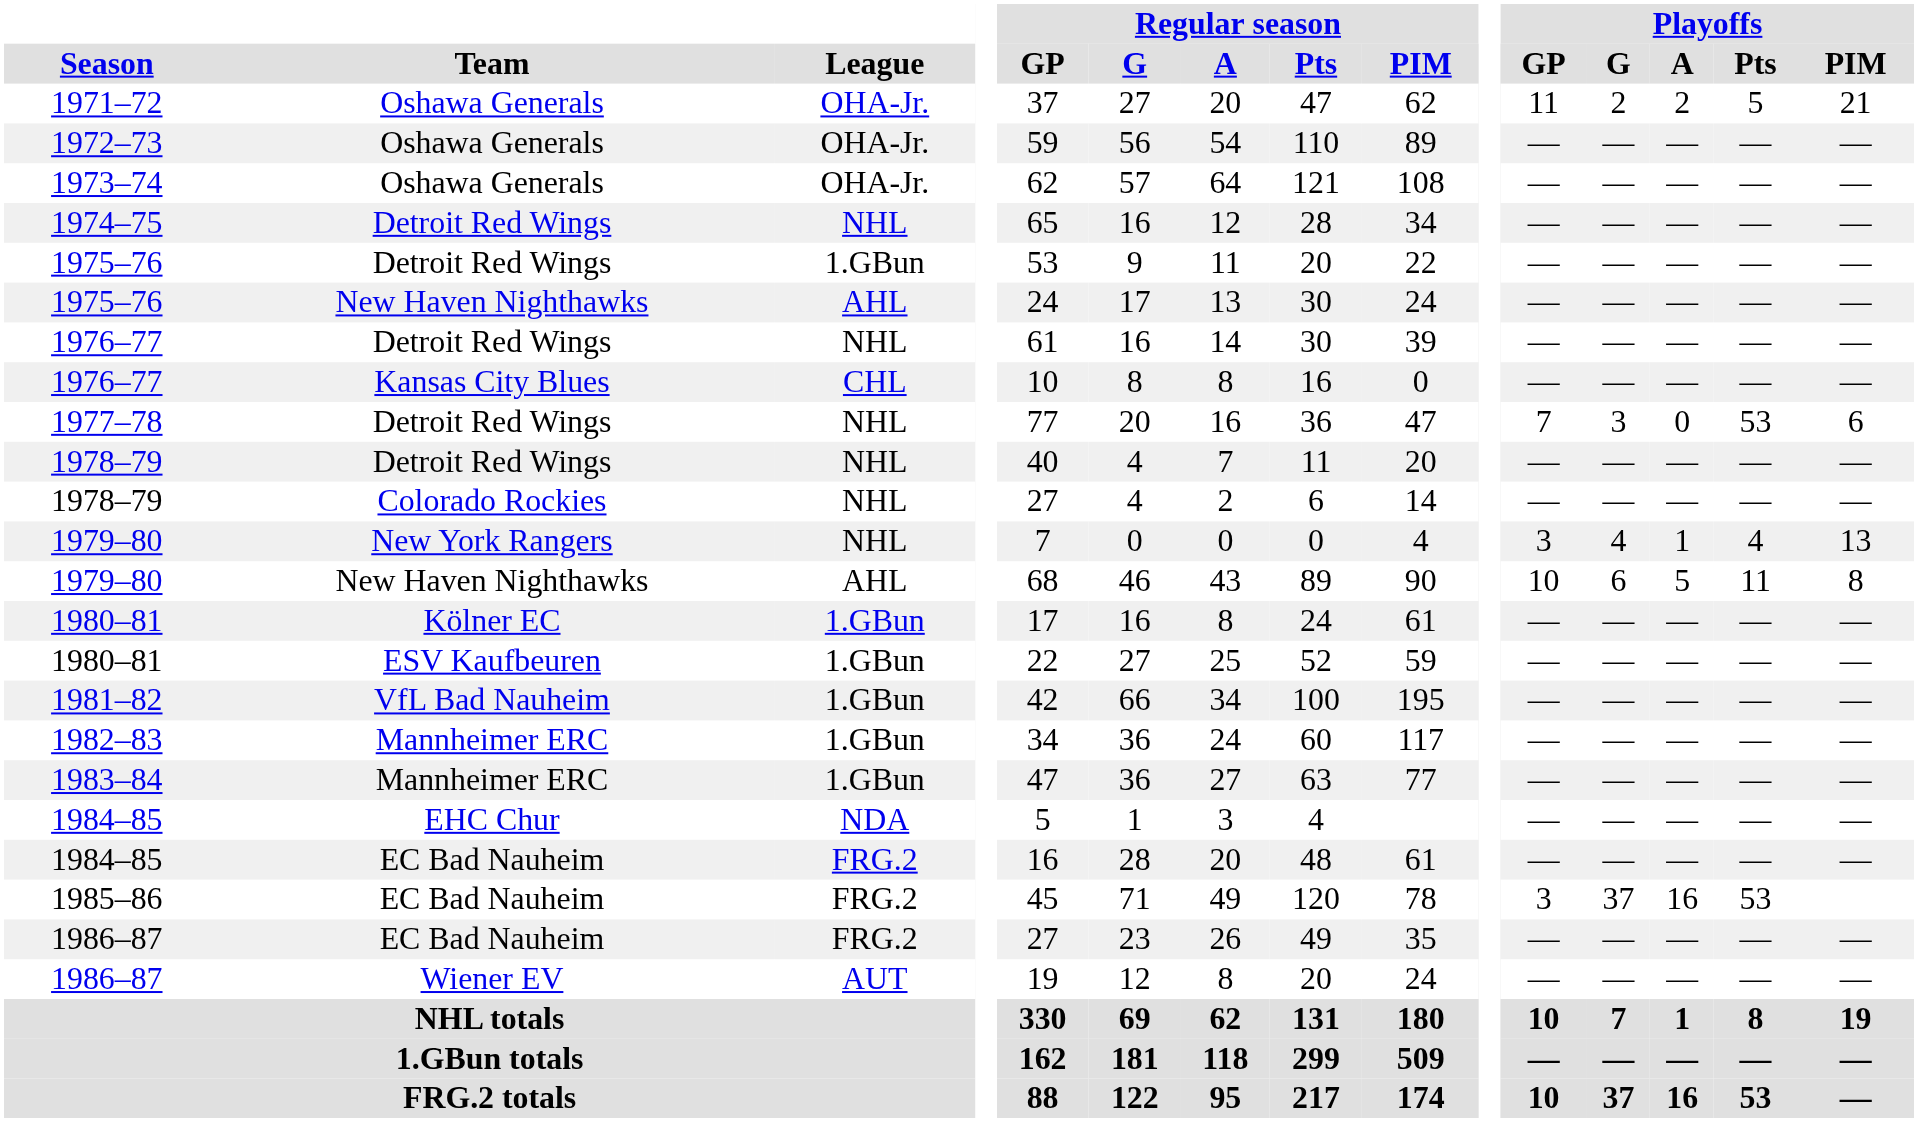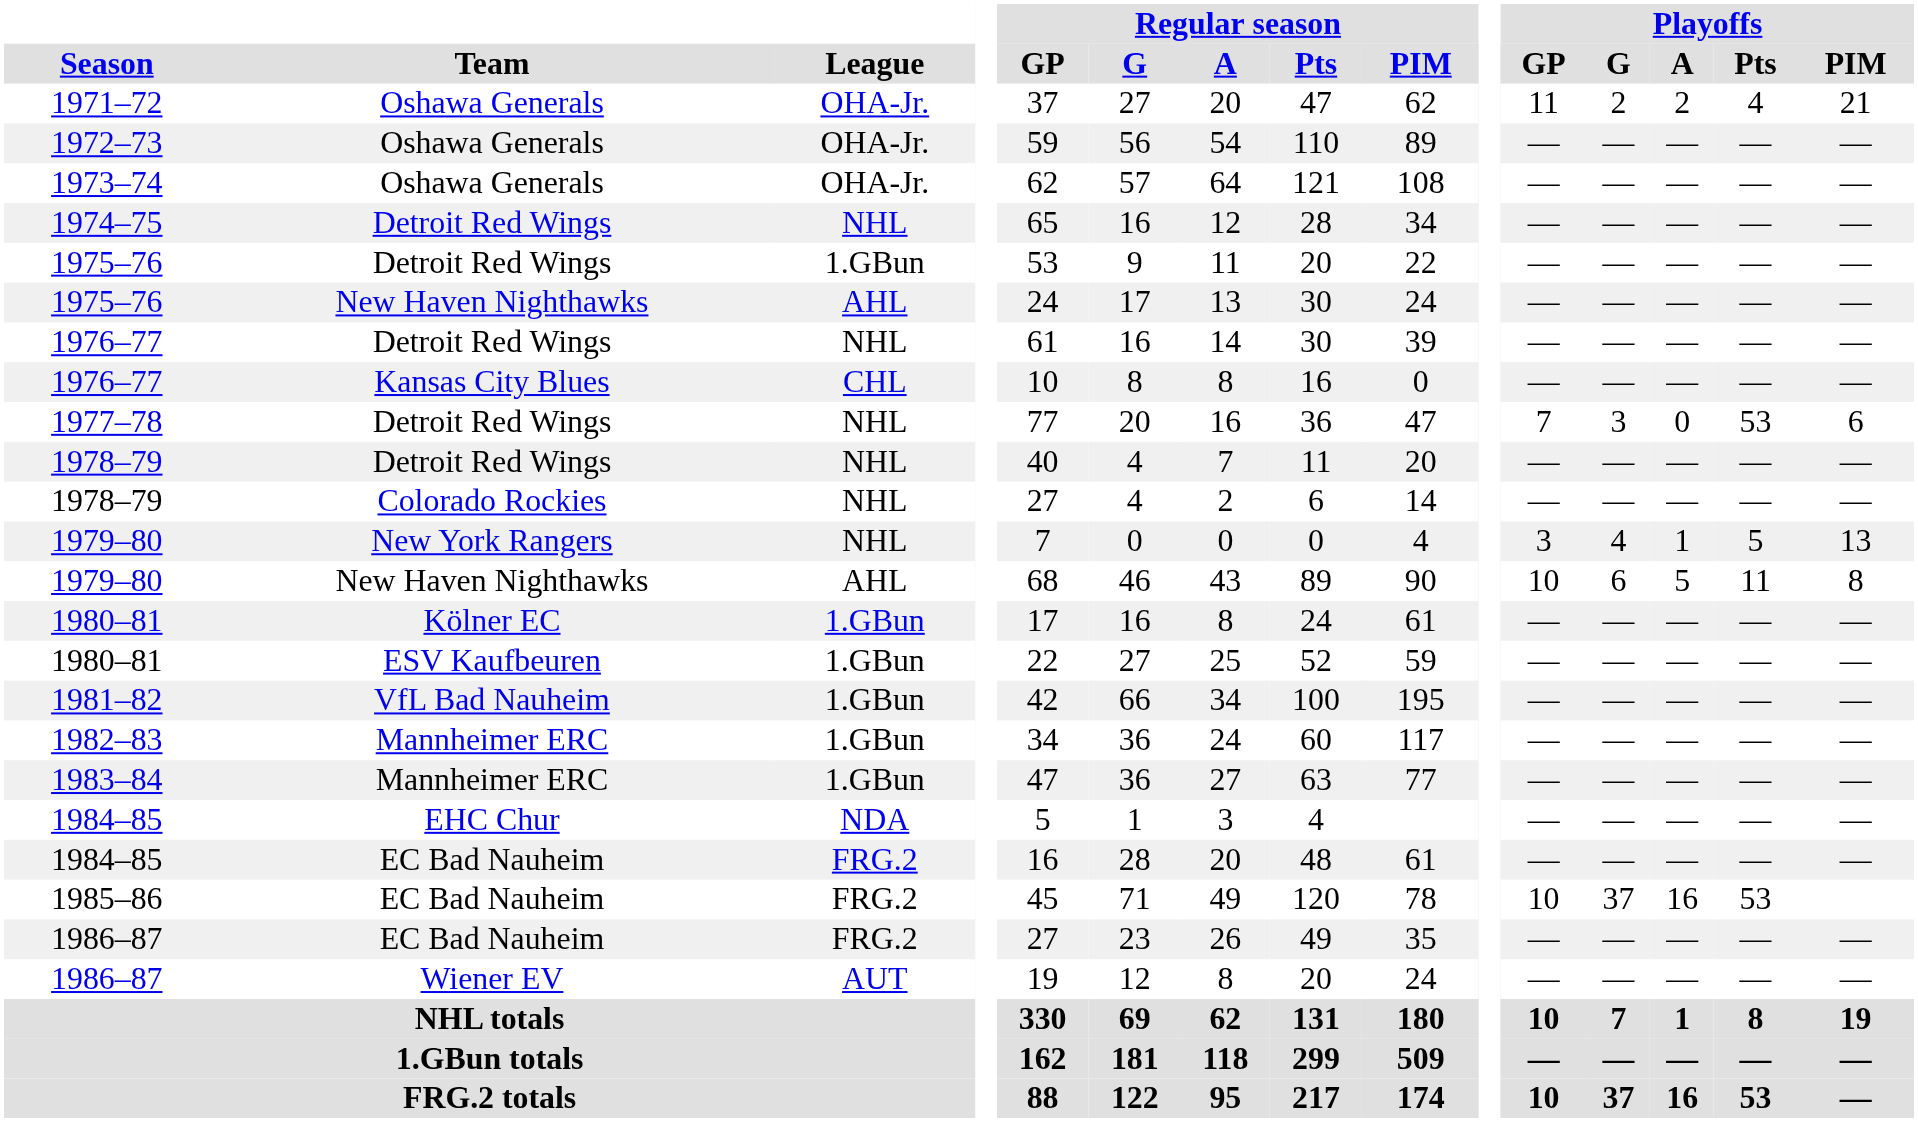 <table border="0" cellpadding="1" cellspacing="0" style="text-align:center; width:60em">
 <tr bgcolor="#e0e0e0">
 <th colspan="3" bgcolor="#ffffff"> </th>
 <th rowspan="99" bgcolor="#ffffff"> </th>
 <th colspan="5"><a href='#'>Regular season</a></th>
 <th rowspan="99" bgcolor="#ffffff"> </th>
 <th colspan="5"><a href='#'>Playoffs</a></th>
 </tr>
 <tr bgcolor="#e0e0e0">
 <th><a href='#'>Season</a></th>
 <th>Team</th>
 <th>League</th>
 <th>GP</th>
 <th><a href='#'>G</a></th>
 <th><a href='#'>A</a></th>
 <th><a href='#'>Pts</a></th>
 <th><a href='#'>PIM</a></th>
 <th>GP</th>
 <th>G</th>
 <th>A</th>
 <th>Pts</th>
 <th>PIM</th>
 </tr>
 <tr>
 <td><a href='#'>1971–72</a></td>
 <td><a href='#'>Oshawa Generals</a></td>
 <td><a href='#'>OHA-Jr.</a></td>
 <td>37</td>
 <td>27</td>
 <td>20</td>
 <td>47</td>
 <td>62</td>
 <td>11</td>
 <td>2</td>
 <td>2</td>
-<td>5</td>
+<td>4</td>
 <td>21</td>
 </tr>
 <tr bgcolor="#f0f0f0">
 <td><a href='#'>1972–73</a></td>
 <td>Oshawa Generals</td>
 <td>OHA-Jr.</td>
 <td>59</td>
 <td>56</td>
 <td>54</td>
 <td>110</td>
 <td>89</td>
 <td>—</td>
 <td>—</td>
 <td>—</td>
 <td>—</td>
 <td>—</td>
 </tr>
 <tr>
 <td><a href='#'>1973–74</a></td>
 <td>Oshawa Generals</td>
 <td>OHA-Jr.</td>
 <td>62</td>
 <td>57</td>
 <td>64</td>
 <td>121</td>
 <td>108</td>
 <td>—</td>
 <td>—</td>
 <td>—</td>
 <td>—</td>
 <td>—</td>
 </tr>
 <tr bgcolor="#f0f0f0">
 <td><a href='#'>1974–75</a></td>
 <td><a href='#'>Detroit Red Wings</a></td>
 <td><a href='#'>NHL</a></td>
 <td>65</td>
 <td>16</td>
 <td>12</td>
 <td>28</td>
 <td>34</td>
 <td>—</td>
 <td>—</td>
 <td>—</td>
 <td>—</td>
 <td>—</td>
 </tr>
 <tr>
 <td><a href='#'>1975–76</a></td>
 <td>Detroit Red Wings</td>
 <td>1.GBun</td>
 <td>53</td>
 <td>9</td>
 <td>11</td>
 <td>20</td>
 <td>22</td>
 <td>—</td>
 <td>—</td>
 <td>—</td>
 <td>—</td>
 <td>—</td>
 </tr>
 <tr bgcolor="#f0f0f0">
 <td><a href='#'>1975–76</a></td>
 <td><a href='#'>New Haven Nighthawks</a></td>
 <td><a href='#'>AHL</a></td>
 <td>24</td>
 <td>17</td>
 <td>13</td>
 <td>30</td>
 <td>24</td>
 <td>—</td>
 <td>—</td>
 <td>—</td>
 <td>—</td>
 <td>—</td>
 </tr>
 <tr>
 <td><a href='#'>1976–77</a></td>
 <td>Detroit Red Wings</td>
 <td>NHL</td>
 <td>61</td>
 <td>16</td>
 <td>14</td>
 <td>30</td>
 <td>39</td>
 <td>—</td>
 <td>—</td>
 <td>—</td>
 <td>—</td>
 <td>—</td>
 </tr>
 <tr bgcolor="#f0f0f0">
 <td><a href='#'>1976–77</a></td>
 <td><a href='#'>Kansas City Blues</a></td>
 <td><a href='#'>CHL</a></td>
 <td>10</td>
 <td>8</td>
 <td>8</td>
 <td>16</td>
 <td>0</td>
 <td>—</td>
 <td>—</td>
 <td>—</td>
 <td>—</td>
 <td>—</td>
 </tr>
 <tr>
 <td><a href='#'>1977–78</a></td>
 <td>Detroit Red Wings</td>
 <td>NHL</td>
 <td>77</td>
 <td>20</td>
 <td>16</td>
 <td>36</td>
 <td>47</td>
 <td>7</td>
 <td>3</td>
 <td>0</td>
 <td>53</td>
 <td>6</td>
 </tr>
 <tr bgcolor="#f0f0f0">
 <td><a href='#'>1978–79</a></td>
 <td>Detroit Red Wings</td>
 <td>NHL</td>
 <td>40</td>
 <td>4</td>
 <td>7</td>
 <td>11</td>
 <td>20</td>
 <td>—</td>
 <td>—</td>
 <td>—</td>
 <td>—</td>
 <td>—</td>
 </tr>
 <tr>
 <td>1978–79</td>
 <td><a href='#'>Colorado Rockies</a></td>
 <td>NHL</td>
 <td>27</td>
 <td>4</td>
 <td>2</td>
 <td>6</td>
 <td>14</td>
 <td>—</td>
 <td>—</td>
 <td>—</td>
 <td>—</td>
 <td>—</td>
 </tr>
 <tr bgcolor="#f0f0f0">
 <td><a href='#'>1979–80</a></td>
 <td><a href='#'>New York Rangers</a></td>
 <td>NHL</td>
 <td>7</td>
 <td>0</td>
 <td>0</td>
 <td>0</td>
 <td>4</td>
 <td>3</td>
 <td>4</td>
 <td>1</td>
-<td>4</td>
+<td>5</td>
 <td>13</td>
 </tr>
 <tr>
 <td><a href='#'>1979–80</a></td>
 <td>New Haven Nighthawks</td>
 <td>AHL</td>
 <td>68</td>
 <td>46</td>
 <td>43</td>
 <td>89</td>
 <td>90</td>
 <td>10</td>
 <td>6</td>
 <td>5</td>
 <td>11</td>
 <td>8</td>
 </tr>
 <tr bgcolor="#f0f0f0">
 <td><a href='#'>1980–81</a></td>
 <td><a href='#'>Kölner EC</a></td>
 <td><a href='#'>1.GBun</a></td>
 <td>17</td>
 <td>16</td>
 <td>8</td>
 <td>24</td>
 <td>61</td>
 <td>—</td>
 <td>—</td>
 <td>—</td>
 <td>—</td>
 <td>—</td>
 </tr>
 <tr>
 <td>1980–81</td>
 <td><a href='#'>ESV Kaufbeuren</a></td>
 <td>1.GBun</td>
 <td>22</td>
 <td>27</td>
 <td>25</td>
 <td>52</td>
 <td>59</td>
 <td>—</td>
 <td>—</td>
 <td>—</td>
 <td>—</td>
 <td>—</td>
 </tr>
 <tr bgcolor="#f0f0f0">
 <td><a href='#'>1981–82</a></td>
 <td><a href='#'>VfL Bad Nauheim</a></td>
 <td>1.GBun</td>
 <td>42</td>
 <td>66</td>
 <td>34</td>
 <td>100</td>
 <td>195</td>
 <td>—</td>
 <td>—</td>
 <td>—</td>
 <td>—</td>
 <td>—</td>
 </tr>
 <tr>
 <td><a href='#'>1982–83</a></td>
 <td><a href='#'>Mannheimer ERC</a></td>
 <td>1.GBun</td>
 <td>34</td>
 <td>36</td>
 <td>24</td>
 <td>60</td>
 <td>117</td>
 <td>—</td>
 <td>—</td>
 <td>—</td>
 <td>—</td>
 <td>—</td>
 </tr>
 <tr bgcolor="#f0f0f0">
 <td><a href='#'>1983–84</a></td>
 <td>Mannheimer ERC</td>
 <td>1.GBun</td>
 <td>47</td>
 <td>36</td>
 <td>27</td>
 <td>63</td>
 <td>77</td>
 <td>—</td>
 <td>—</td>
 <td>—</td>
 <td>—</td>
 <td>—</td>
 </tr>
 <tr>
 <td><a href='#'>1984–85</a></td>
 <td><a href='#'>EHC Chur</a></td>
 <td><a href='#'>NDA</a></td>
 <td>5</td>
 <td>1</td>
 <td>3</td>
 <td>4</td>
 <td></td>
 <td>—</td>
 <td>—</td>
 <td>—</td>
 <td>—</td>
 <td>—</td>
 </tr>
 <tr bgcolor="#f0f0f0">
 <td>1984–85</td>
 <td>EC Bad Nauheim</td>
 <td><a href='#'>FRG.2</a></td>
 <td>16</td>
 <td>28</td>
 <td>20</td>
 <td>48</td>
 <td>61</td>
 <td>—</td>
 <td>—</td>
 <td>—</td>
 <td>—</td>
 <td>—</td>
 </tr>
 <tr>
 <td>1985–86</td>
 <td>EC Bad Nauheim</td>
 <td>FRG.2</td>
 <td>45</td>
 <td>71</td>
 <td>49</td>
 <td>120</td>
 <td>78</td>
-<td>3</td>
+<td>10</td>
 <td>37</td>
 <td>16</td>
 <td>53</td>
 <td></td>
 </tr>
 <tr bgcolor="#f0f0f0">
 <td>1986–87</td>
 <td>EC Bad Nauheim</td>
 <td>FRG.2</td>
 <td>27</td>
 <td>23</td>
 <td>26</td>
 <td>49</td>
 <td>35</td>
 <td>—</td>
 <td>—</td>
 <td>—</td>
 <td>—</td>
 <td>—</td>
 </tr>
 <tr>
 <td><a href='#'>1986–87</a></td>
 <td><a href='#'>Wiener EV</a></td>
 <td><a href='#'>AUT</a></td>
 <td>19</td>
 <td>12</td>
 <td>8</td>
 <td>20</td>
 <td>24</td>
 <td>—</td>
 <td>—</td>
 <td>—</td>
 <td>—</td>
 <td>—</td>
 </tr>
 <tr bgcolor="#e0e0e0">
 <th colspan="3">NHL totals</th>
 <th>330</th>
 <th>69</th>
 <th>62</th>
 <th>131</th>
 <th>180</th>
 <th>10</th>
 <th>7</th>
 <th>1</th>
 <th>8</th>
 <th>19</th>
 </tr>
 <tr bgcolor="#e0e0e0">
 <th colspan="3">1.GBun totals</th>
 <th>162</th>
 <th>181</th>
 <th>118</th>
 <th>299</th>
 <th>509</th>
 <th>—</th>
 <th>—</th>
 <th>—</th>
 <th>—</th>
 <th>—</th>
 </tr>
 <tr bgcolor="#e0e0e0">
 <th colspan="3">FRG.2 totals</th>
 <th>88</th>
 <th>122</th>
 <th>95</th>
 <th>217</th>
 <th>174</th>
 <th>10</th>
 <th>37</th>
 <th>16</th>
 <th>53</th>
 <th>—</th>
 </tr>
 </table>
